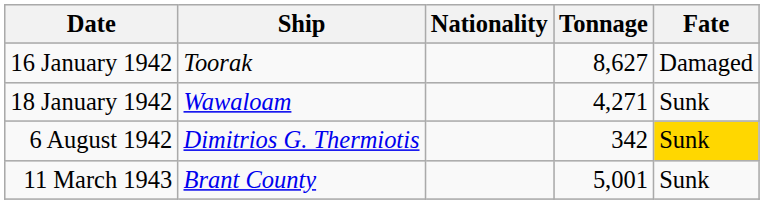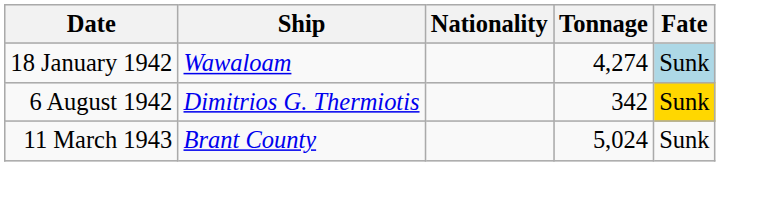 <table class="wikitable sortable">
 <tr>
 <th>Date</th>
 <th>Ship </th>
 <th>Nationality</th>
 <th>Tonnage</th>
 <th>Fate</th>
 </tr>
 <tr>
-<td align="right">16 January 1942</td>
-<td align="left"><em>Toorak</em></td>
-<td align="left"></td>
-<td align="right">8,627</td>
-<td align="left">Damaged</td>
-</tr>
-<tr>
 <td align="right">18 January 1942</td>
 <td align="left"><a href='#'><em>Wawaloam</em></a></td>
 <td align="left"></td>
-<td align="right">4,271</td>
-<td align="left">Sunk</td>
+<td align="right">4,274</td>
+<td align="left" style="background: lightblue;">Sunk</td>
 </tr>
 <tr>
 <td align="right">6 August 1942</td>
 <td align="left"><a href='#'><em>Dimitrios G. Thermiotis</em></a></td>
 <td align="left"></td>
 <td align="right">342</td>
 <td align="left" style="background: gold;">Sunk</td>
 </tr>
 <tr>
 <td align="right">11 March 1943</td>
 <td align="left"><a href='#'><em>Brant County</em></a></td>
 <td align="left"></td>
-<td align="right">5,001</td>
+<td align="right">5,024</td>
 <td align="left">Sunk</td>
 </tr>
 </table>
